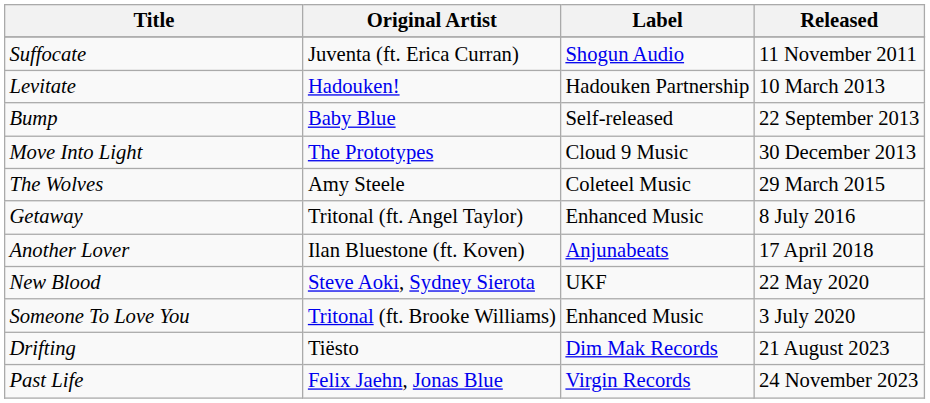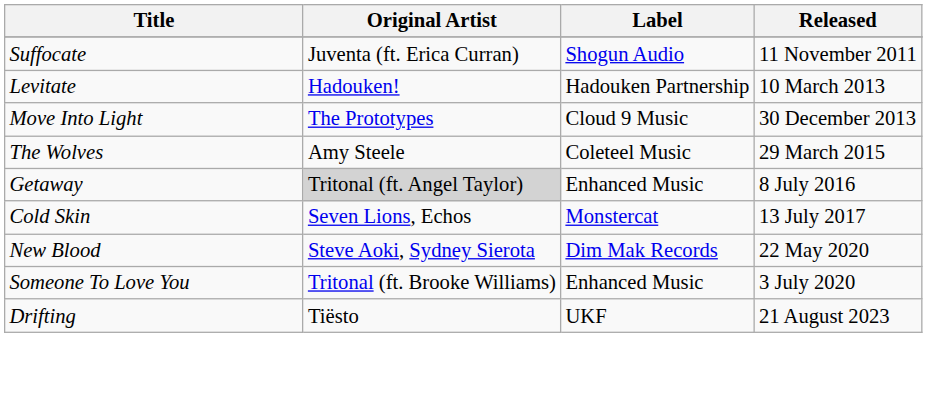 <table class="wikitable" style="text-align:centre;">
 <tr>
 <th scope="col" style="width:14em" style="height:5em">Title</th>
 <th>Original Artist</th>
 <th scope="col">Label</th>
 <th scope="col">Released</th>
 </tr>
 <tr>
 </tr>
 <tr>
 <td><em>Suffocate</em></td>
 <td>Juventa (ft. Erica Curran)</td>
 <td><a href='#'>Shogun Audio</a></td>
 <td>11 November 2011</td>
 </tr>
 <tr>
 <td><em>Levitate</em></td>
 <td><a href='#'>Hadouken!</a></td>
 <td>Hadouken Partnership</td>
 <td>10 March 2013</td>
 </tr>
 <tr>
-<td><em>Bump</em> </td>
-<td><a href='#'>Baby Blue</a></td>
-<td>Self-released</td>
-<td>22 September 2013</td>
-</tr>
-<tr>
 <td><em>Move Into Light</em></td>
 <td><a href='#'>The Prototypes</a></td>
 <td>Cloud 9 Music</td>
 <td>30 December 2013</td>
 </tr>
 <tr>
 <td><em>The Wolves</em></td>
 <td>Amy Steele</td>
 <td>Coleteel Music</td>
 <td>29 March 2015</td>
 </tr>
 <tr>
 <td><em>Getaway</em></td>
-<td>Tritonal (ft. Angel Taylor)</td>
+<td style="background: lightgrey;">Tritonal (ft. Angel Taylor)</td>
 <td>Enhanced Music</td>
 <td>8 July 2016</td>
 </tr>
 <tr>
-<td><em>Another Lover</em></td>
-<td>Ilan Bluestone (ft. Koven)</td>
-<td><a href='#'>Anjunabeats</a></td>
-<td>17 April 2018</td>
+<td><em>Cold Skin</em></td>
+<td><a href='#'>Seven Lions</a>, Echos</td>
+<td><a href='#'>Monstercat</a></td>
+<td>13 July 2017</td>
 </tr>
 <tr>
 <td><em>New Blood</em></td>
 <td><a href='#'>Steve Aoki</a>, <a href='#'>Sydney Sierota</a></td>
-<td>UKF</td>
+<td><a href='#'>Dim Mak Records</a></td>
 <td>22 May 2020</td>
 </tr>
 <tr>
 <td><em>Someone To Love You</em></td>
 <td><a href='#'>Tritonal</a> (ft. Brooke Williams)</td>
 <td>Enhanced Music</td>
 <td>3 July 2020</td>
 </tr>
 <tr>
 <td><em>Drifting</em></td>
 <td>Tiësto</td>
-<td><a href='#'>Dim Mak Records</a></td>
+<td>UKF</td>
 <td>21 August 2023</td>
 </tr>
-<tr>
-<td><em>Past Life</em></td>
-<td><a href='#'>Felix Jaehn</a>, <a href='#'>Jonas Blue</a></td>
-<td><a href='#'>Virgin Records</a></td>
-<td>24 November 2023</td>
-</tr>
 </table>
